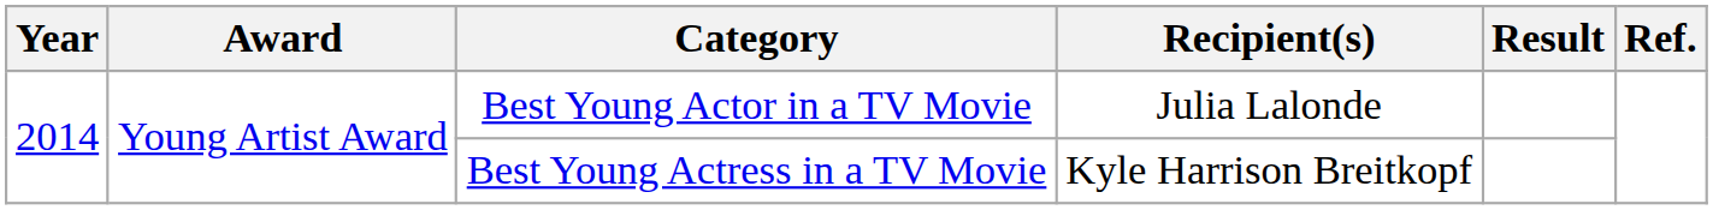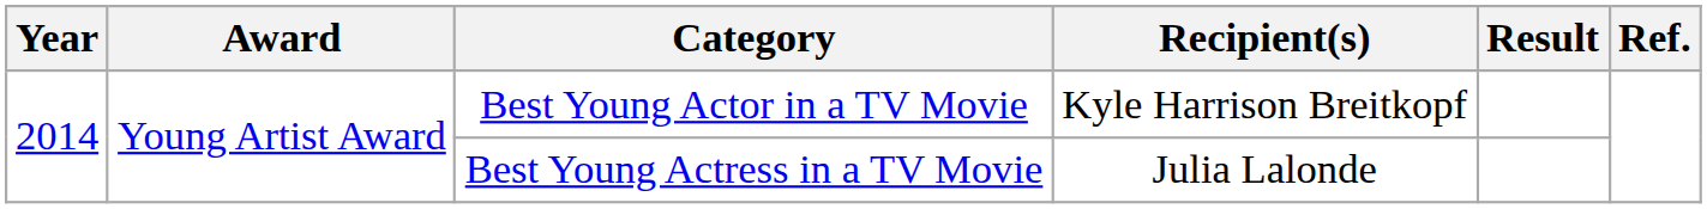 <table class="wikitable" rowspan=5; style="text-align: center; background:#ffffff;">
 <tr>
 <th>Year</th>
 <th>Award</th>
 <th>Category</th>
 <th>Recipient(s)</th>
 <th>Result</th>
 <th>Ref.</th>
 </tr>
 <tr>
 <td rowspan=2><a href='#'>2014</a></td>
 <td rowspan=2><a href='#'>Young Artist Award</a></td>
 <td><a href='#'>Best Young Actor in a TV Movie</a></td>
-<td>Julia Lalonde</td>
+<td>Kyle Harrison Breitkopf</td>
 <td></td>
 <td rowspan=2></td>
 </tr>
 <tr>
 <td><a href='#'>Best Young Actress in a TV Movie</a></td>
-<td>Kyle Harrison Breitkopf</td>
+<td>Julia Lalonde</td>
 <td></td>
 </tr>
 </table>
